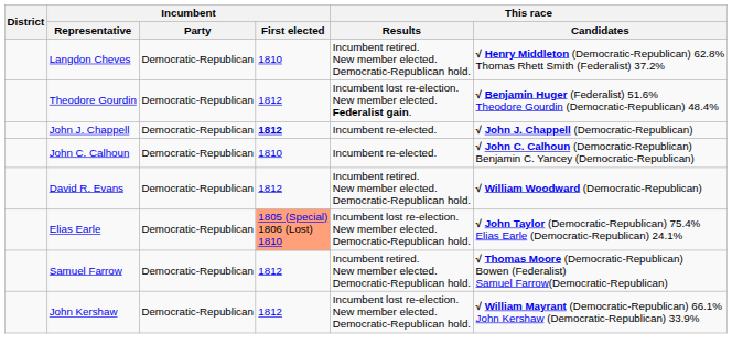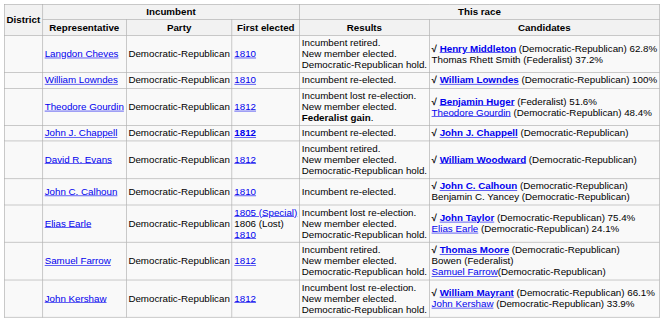 <table class=wikitable>
 <tr>
 <th rowspan=2>District</th>
 <th colspan=3>Incumbent</th>
 <th colspan=2>This race</th>
 </tr>
 <tr>
 <th>Representative</th>
 <th>Party</th>
 <th>First elected</th>
 <th>Results</th>
 <th>Candidates</th>
 </tr>
 <tr>
 <td></td>
 <td><a href='#'>Langdon Cheves</a></td>
 <td>Democratic-Republican</td>
 <td><a href='#'>1810</a></td>
 <td>Incumbent retired.<br>New member elected.<br>Democratic-Republican hold.</td>
 <td nowrap><strong>√ <a href='#'>Henry Middleton</a></strong> (Democratic-Republican) 62.8%<br>Thomas Rhett Smith (Federalist) 37.2%</td>
 </tr>
 <tr>
 <td></td>
+<td><a href='#'>William Lowndes</a></td>
+<td>Democratic-Republican</td>
+<td><a href='#'>1810</a></td>
+<td>Incumbent re-elected.</td>
+<td nowrap><strong>√ <a href='#'>William Lowndes</a></strong> (Democratic-Republican) 100%</td>
+</tr>
+<tr>
+<td></td>
 <td><a href='#'>Theodore Gourdin</a></td>
 <td>Democratic-Republican</td>
 <td><a href='#'>1812</a></td>
 <td>Incumbent lost re-election.<br>New member elected.<br><strong>Federalist gain</strong>.</td>
 <td nowrap><strong>√ <a href='#'>Benjamin Huger</a></strong> (Federalist) 51.6%<br><a href='#'>Theodore Gourdin</a> (Democratic-Republican) 48.4%</td>
 </tr>
 <tr>
 <td></td>
 <td><a href='#'>John J. Chappell</a></td>
 <td>Democratic-Republican</td>
 <td><strong><a href='#'>1812</a></strong></td>
 <td>Incumbent re-elected.</td>
 <td nowrap><strong>√ <a href='#'>John J. Chappell</a></strong> (Democratic-Republican)</td>
 </tr>
 <tr>
 <td></td>
+<td><a href='#'>David R. Evans</a></td>
+<td>Democratic-Republican</td>
+<td><a href='#'>1812</a></td>
+<td>Incumbent retired.<br>New member elected.<br>Democratic-Republican hold.</td>
+<td nowrap><strong>√ <a href='#'>William Woodward</a></strong> (Democratic-Republican)</td>
+</tr>
+<tr>
+<td></td>
 <td><a href='#'>John C. Calhoun</a></td>
 <td>Democratic-Republican</td>
 <td><a href='#'>1810</a></td>
 <td>Incumbent re-elected.</td>
 <td nowrap><strong>√ <a href='#'>John C. Calhoun</a></strong> (Democratic-Republican)<br>Benjamin C. Yancey (Democratic-Republican)</td>
 </tr>
 <tr>
 <td></td>
-<td><a href='#'>David R. Evans</a></td>
-<td>Democratic-Republican</td>
-<td><a href='#'>1812</a></td>
-<td>Incumbent retired.<br>New member elected.<br>Democratic-Republican hold.</td>
-<td nowrap><strong>√ <a href='#'>William Woodward</a></strong> (Democratic-Republican)</td>
-</tr>
-<tr>
-<td></td>
 <td><a href='#'>Elias Earle</a></td>
 <td>Democratic-Republican</td>
-<td style="background: lightsalmon;"><a href='#'>1805 (Special)</a><br>1806 (Lost)<br><a href='#'>1810</a></td>
+<td><a href='#'>1805 (Special)</a><br>1806 (Lost)<br><a href='#'>1810</a></td>
 <td>Incumbent lost re-election.<br>New member elected.<br>Democratic-Republican hold.</td>
 <td nowrap><strong>√ <a href='#'>John Taylor</a></strong> (Democratic-Republican) 75.4%<br><a href='#'>Elias Earle</a> (Democratic-Republican) 24.1%</td>
 </tr>
 <tr>
 <td></td>
 <td><a href='#'>Samuel Farrow</a></td>
 <td>Democratic-Republican</td>
 <td><a href='#'>1812</a></td>
 <td>Incumbent retired.<br>New member elected.<br>Democratic-Republican hold.</td>
 <td nowrap><strong>√ <a href='#'>Thomas Moore</a></strong> (Democratic-Republican)<br>Bowen (Federalist)<br><a href='#'>Samuel Farrow</a>(Democratic-Republican)</td>
 </tr>
 <tr>
 <td></td>
 <td><a href='#'>John Kershaw</a></td>
 <td>Democratic-Republican</td>
 <td><a href='#'>1812</a></td>
 <td>Incumbent lost re-election.<br>New member elected.<br>Democratic-Republican hold.</td>
 <td nowrap><strong>√ <a href='#'>William Mayrant</a></strong> (Democratic-Republican) 66.1%<br><a href='#'>John Kershaw</a> (Democratic-Republican) 33.9%</td>
 </tr>
 </table>
